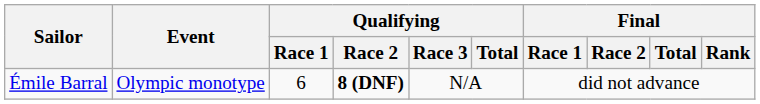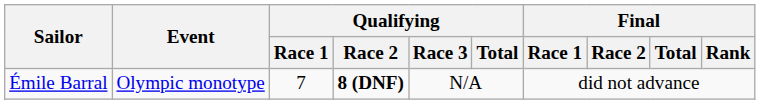 <table class=wikitable style="font-size:90%">
 <tr>
 <th rowspan=2>Sailor</th>
 <th rowspan=2>Event</th>
 <th colspan=4>Qualifying</th>
 <th colspan=4>Final</th>
 </tr>
 <tr>
 <th>Race 1</th>
 <th>Race 2</th>
 <th>Race 3</th>
 <th>Total</th>
 <th>Race 1</th>
 <th>Race 2</th>
 <th>Total</th>
 <th>Rank</th>
 </tr>
 <tr>
 <td><a href='#'>Émile Barral</a></td>
 <td><a href='#'>Olympic monotype</a></td>
-<td align=center>6</td>
+<td align=center>7</td>
 <td align=center><strong>8 (DNF)</strong></td>
 <td align=center colspan=2>N/A</td>
 <td align=center colspan=4>did not advance</td>
 </tr>
 </table>
